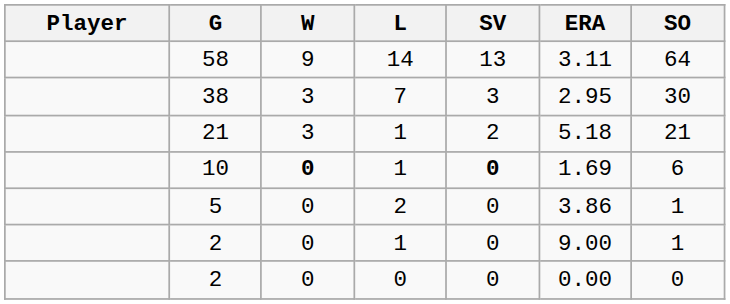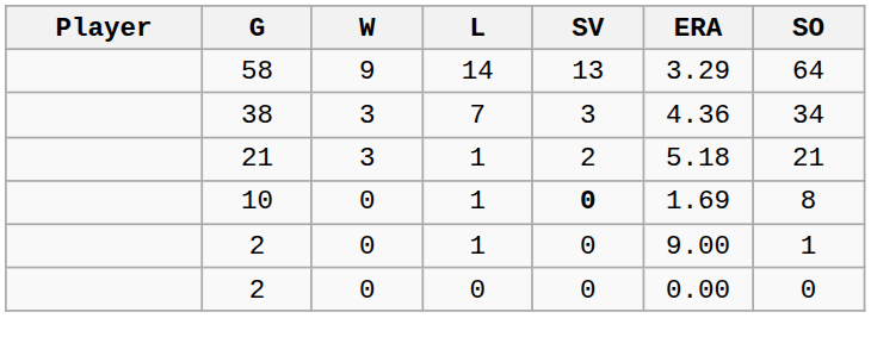 <table class="wikitable sortable">
 <tr>
 <th bgcolor="#DDDDFF" width="16%">Player</th>
 <th bgcolor="#DDDDFF" width="9%">G</th>
 <th bgcolor="#DDDDFF" width="9%">W</th>
 <th bgcolor="#DDDDFF" width="9%">L</th>
 <th bgcolor="#DDDDFF" width="9%">SV</th>
 <th bgcolor="#DDDDFF" width="9%">ERA</th>
 <th bgcolor="#DDDDFF" width="9%">SO</th>
 </tr>
 <tr align="center">
 <td></td>
 <td>58</td>
 <td>9</td>
 <td>14</td>
 <td>13</td>
-<td>3.11</td>
+<td>3.29</td>
 <td>64</td>
 </tr>
 <tr align="center">
 <td></td>
 <td>38</td>
 <td>3</td>
 <td>7</td>
 <td>3</td>
-<td>2.95</td>
-<td>30</td>
+<td>4.36</td>
+<td>34</td>
 </tr>
 <tr align="center">
 <td></td>
 <td>21</td>
 <td>3</td>
 <td>1</td>
 <td>2</td>
 <td>5.18</td>
 <td>21</td>
 </tr>
 <tr align="center">
 <td></td>
 <td>10</td>
-<td><strong>0</strong></td>
+<td>0</td>
 <td>1</td>
 <td><strong>0</strong></td>
 <td>1.69</td>
-<td>6</td>
-</tr>
-<tr align="center">
-<td></td>
-<td>5</td>
-<td>0</td>
-<td>2</td>
-<td>0</td>
-<td>3.86</td>
-<td>1</td>
+<td>8</td>
 </tr>
 <tr align="center">
 <td></td>
 <td>2</td>
 <td>0</td>
 <td>1</td>
 <td>0</td>
 <td>9.00</td>
 <td>1</td>
 </tr>
 <tr align="center">
 <td></td>
 <td>2</td>
 <td>0</td>
 <td>0</td>
 <td>0</td>
 <td>0.00</td>
 <td>0</td>
 </tr>
 </table>
